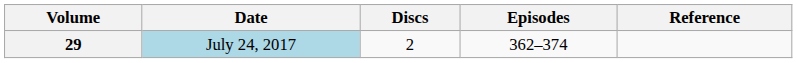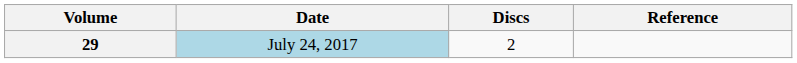 <table class="wikitable" style="text-align: center; width: 60%;">
 <tr>
 <th scope="col" 175px;>Volume</th>
 <th scope="col" 125px;>Date</th>
 <th scope="col">Discs</th>
-<th scope="col">Episodes</th>
 <th scope="col">Reference</th>
 </tr>
 <tr>
 <th scope="row">29</th>
 <td style="background: lightblue;">July 24, 2017</td>
 <td>2</td>
-<td>362–374</td>
 <td></td>
 </tr>
 </table>
